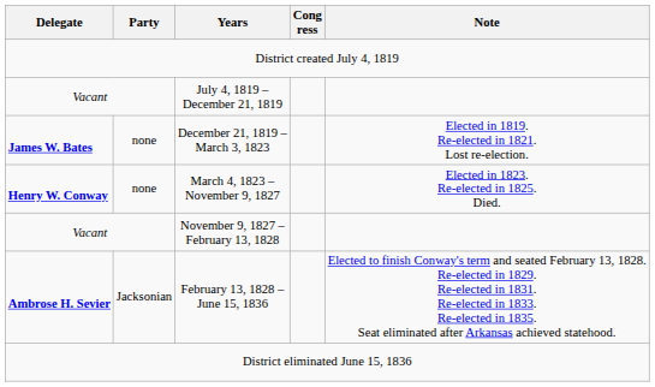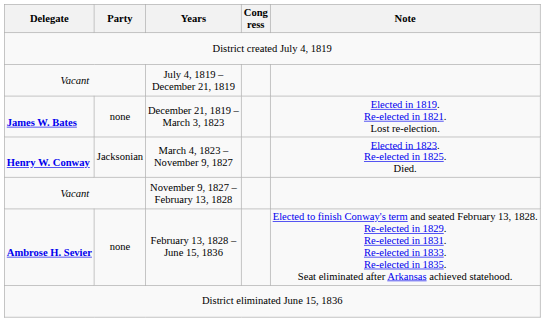 <table class=wikitable style="text-align:center">
 <tr>
 <th>Delegate</th>
 <th>Party</th>
 <th>Years</th>
 <th>Cong<br>ress</th>
 <th>Note</th>
 </tr>
 <tr style="height:3em">
 <td colspan=6>District created July 4, 1819</td>
 </tr>
 <tr style="height:3em">
 <td colspan=2><em>Vacant</em></td>
 <td nowrap>July 4, 1819 –<br>December 21, 1819</td>
 <td></td>
 <td></td>
 </tr>
 <tr style="height:3em">
 <td align=left><br><strong><a href='#'>James W. Bates</a></strong><br></td>
 <td>none</td>
 <td nowrap>December 21, 1819 –<br>March 3, 1823</td>
 <td></td>
 <td><a href='#'>Elected in 1819</a>.<br><a href='#'>Re-elected in 1821</a>.<br>Lost re-election.</td>
 </tr>
 <tr style="height:3em">
 <td align=left><br><strong><a href='#'>Henry W. Conway</a></strong><br></td>
-<td>none</td>
+<td>Jacksonian</td>
 <td nowrap>March 4, 1823 –<br>November 9, 1827</td>
 <td></td>
 <td><a href='#'>Elected in 1823</a>.<br><a href='#'>Re-elected in 1825</a>.<br>Died.</td>
 </tr>
 <tr style="height:3em">
 <td colspan=2><em>Vacant</em></td>
 <td nowrap>November 9, 1827 –<br>February 13, 1828</td>
 <td></td>
 <td></td>
 </tr>
 <tr style="height:3em">
 <td align=left><br><strong><a href='#'>Ambrose H. Sevier</a></strong><br></td>
-<td>Jacksonian</td>
+<td>none</td>
 <td nowrap>February 13, 1828 –<br>June 15, 1836</td>
 <td></td>
 <td><a href='#'>Elected to finish Conway's term</a> and seated February 13, 1828.<br><a href='#'>Re-elected in 1829</a>.<br><a href='#'>Re-elected in 1831</a>.<br><a href='#'>Re-elected in 1833</a>.<br><a href='#'>Re-elected in 1835</a>.<br>Seat eliminated after <a href='#'>Arkansas</a> achieved statehood.</td>
 </tr>
 <tr style="height:3em">
 <td colspan=6>District eliminated June 15, 1836</td>
 </tr>
 </table>
